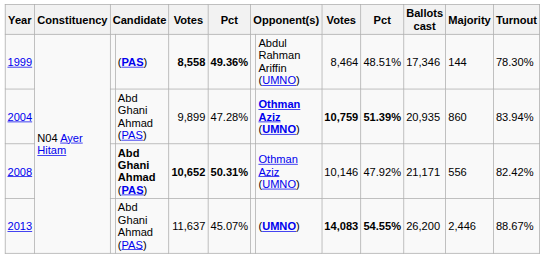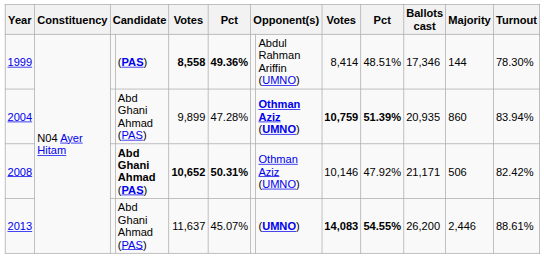 <table class="wikitable" style="margin:0.5em ; font-size:95%">
 <tr>
 <th>Year</th>
 <th>Constituency</th>
 <th colspan=2>Candidate</th>
 <th>Votes</th>
 <th>Pct</th>
 <th colspan=2>Opponent(s)</th>
 <th>Votes</th>
 <th>Pct</th>
 <th>Ballots cast</th>
 <th>Majority</th>
 <th>Turnout</th>
 </tr>
 <tr>
 <td><a href='#'>1999</a></td>
 <td rowspan=4>N04 <a href='#'>Ayer Hitam</a></td>
 <td></td>
 <td> (<a href='#'><strong>PAS</strong></a>)</td>
 <td align="right"><strong>8,558</strong></td>
 <td><strong>49.36%</strong></td>
 <td></td>
 <td>Abdul Rahman Ariffin (<a href='#'>UMNO</a>)</td>
-<td align="right">8,464</td>
+<td align="right">8,414</td>
 <td>48.51%</td>
 <td>17,346</td>
 <td>144</td>
 <td>78.30%</td>
 </tr>
 <tr>
 <td><a href='#'>2004</a></td>
 <td></td>
 <td>Abd Ghani Ahmad (<a href='#'>PAS</a>)</td>
 <td align="right">9,899</td>
 <td>47.28%</td>
 <td></td>
 <td><strong><a href='#'>Othman Aziz</a></strong> (<a href='#'><strong>UMNO</strong></a>)</td>
 <td align="right"><strong>10,759</strong></td>
 <td><strong>51.39%</strong></td>
 <td>20,935</td>
 <td>860</td>
 <td>83.94%</td>
 </tr>
 <tr>
 <td><a href='#'>2008</a></td>
 <td></td>
 <td><strong>Abd Ghani Ahmad</strong> (<a href='#'><strong>PAS</strong></a>)</td>
 <td align="right"><strong>10,652</strong></td>
 <td><strong>50.31%</strong></td>
 <td></td>
 <td><a href='#'>Othman Aziz</a> (<a href='#'>UMNO</a>)</td>
 <td align="right">10,146</td>
 <td>47.92%</td>
 <td>21,171</td>
-<td>556</td>
+<td>506</td>
 <td>82.42%</td>
 </tr>
 <tr>
 <td><a href='#'>2013</a></td>
 <td></td>
 <td>Abd Ghani Ahmad (<a href='#'>PAS</a>)</td>
 <td align="right">11,637</td>
 <td>45.07%</td>
 <td></td>
 <td> (<a href='#'><strong>UMNO</strong></a>)</td>
 <td align="right"><strong>14,083</strong></td>
 <td><strong>54.55%</strong></td>
 <td>26,200</td>
 <td>2,446</td>
-<td>88.67%</td>
+<td>88.61%</td>
 </tr>
 </table>
